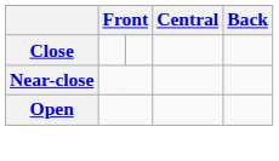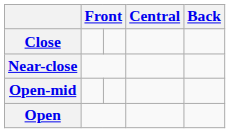 <table class="wikitable" style=text-align:center>
 <tr>
 <th></th>
 <th colspan="2"><a href='#'>Front</a></th>
 <th><a href='#'>Central</a></th>
 <th><a href='#'>Back</a></th>
 </tr>
 <tr>
 <th><a href='#'>Close</a></th>
 <td></td>
 <td></td>
 <td></td>
 <td></td>
 </tr>
 <tr>
 <th><a href='#'>Near-close</a></th>
 <td colspan="2"></td>
 <td></td>
 <td></td>
 </tr>
 <tr>
+<th><a href='#'>Open-mid</a></th>
+<td></td>
+<td></td>
+<td></td>
+<td></td>
+</tr>
+<tr>
 <th><a href='#'>Open</a></th>
 <td colspan="2"></td>
 <td></td>
 <td></td>
 </tr>
 </table>
